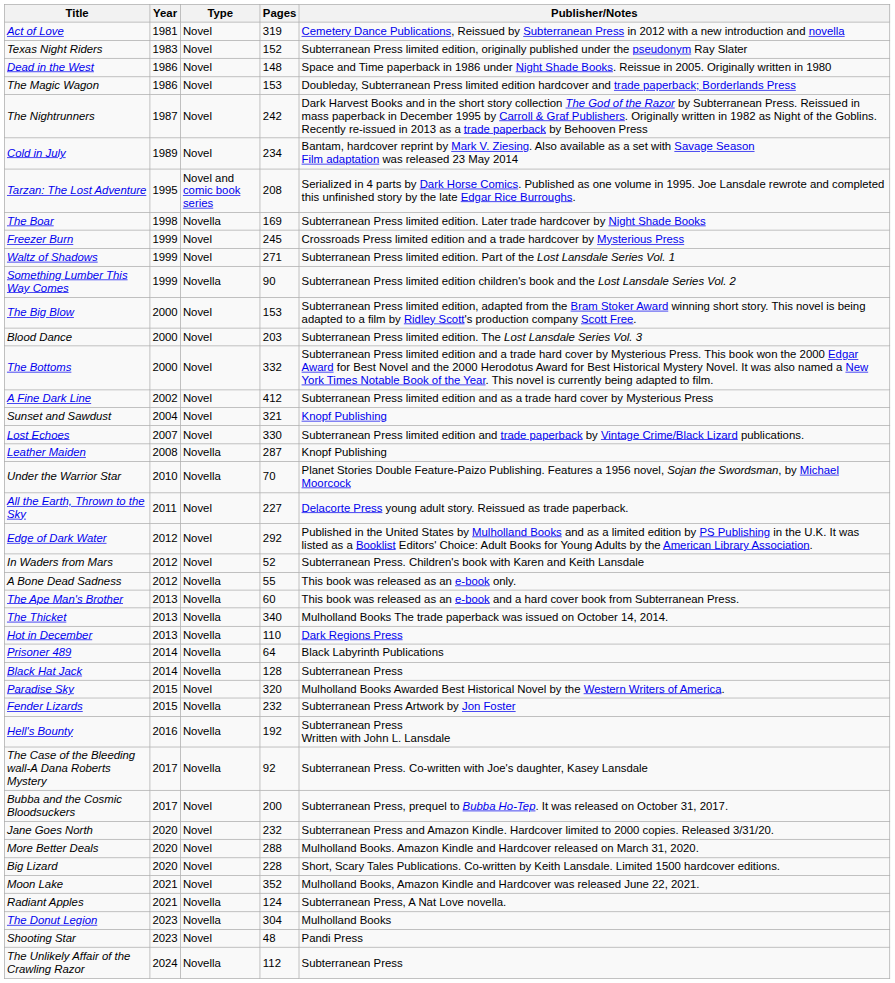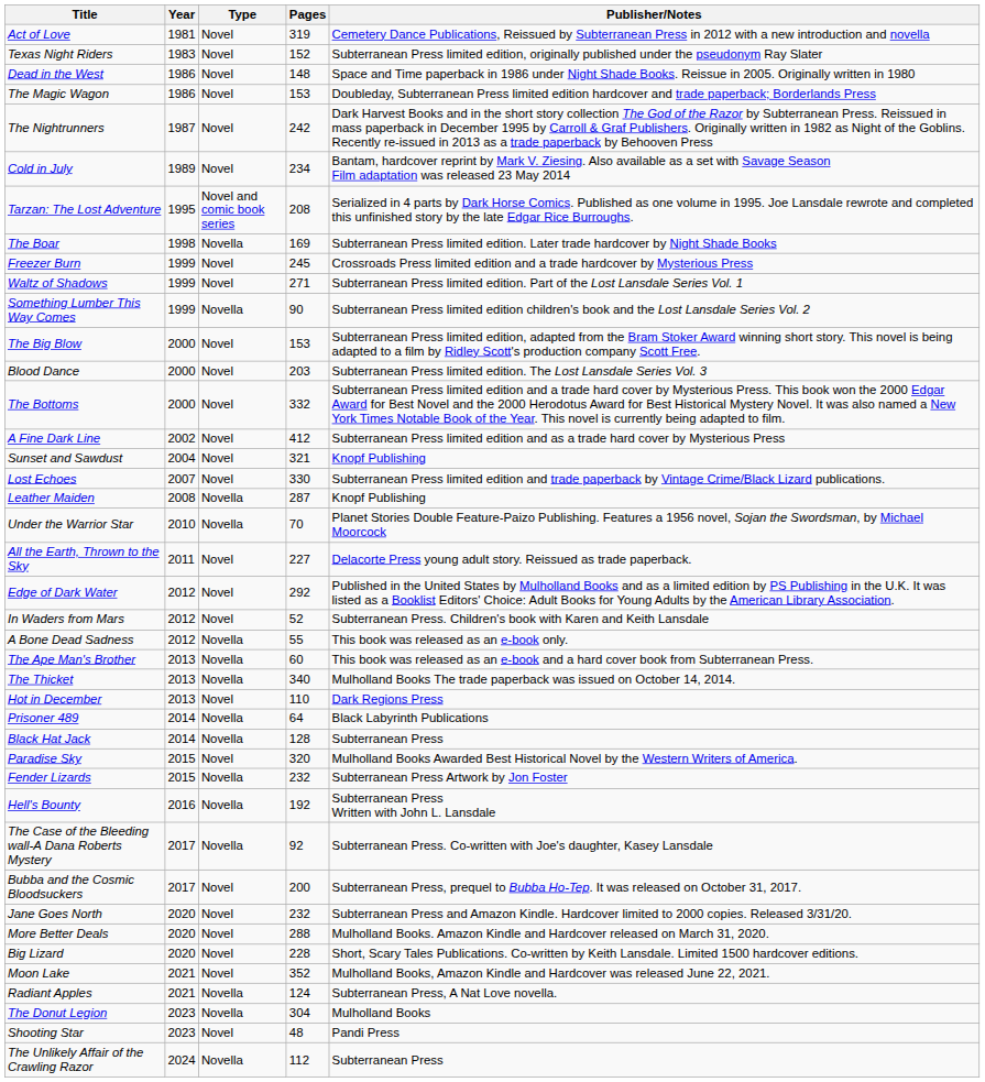 <table class="wikitable sortable">
 <tr>
 <th>Title</th>
 <th>Year</th>
 <th>Type</th>
 <th>Pages</th>
 <th>Publisher/Notes</th>
 </tr>
 <tr>
 <td><em><a href='#'>Act of Love</a></em></td>
 <td>1981</td>
 <td>Novel</td>
 <td>319</td>
 <td><a href='#'>Cemetery Dance Publications</a>, Reissued by <a href='#'>Subterranean Press</a> in 2012 with a new introduction and <a href='#'>novella</a></td>
 </tr>
 <tr>
 <td><em>Texas Night Riders</em></td>
 <td>1983</td>
 <td>Novel</td>
 <td>152</td>
 <td>Subterranean Press limited edition, originally published under the <a href='#'>pseudonym</a> Ray Slater</td>
 </tr>
 <tr>
 <td><em><a href='#'>Dead in the West</a></em></td>
 <td>1986</td>
 <td>Novel</td>
 <td>148</td>
 <td>Space and Time paperback in 1986 under <a href='#'>Night Shade Books</a>. Reissue in 2005. Originally written in 1980</td>
 </tr>
 <tr>
 <td><em>The Magic Wagon</em></td>
 <td>1986</td>
 <td>Novel</td>
 <td>153</td>
 <td>Doubleday, Subterranean Press limited edition hardcover and <a href='#'>trade paperback; Borderlands Press</a></td>
 </tr>
 <tr>
 <td><em>The Nightrunners</em></td>
 <td>1987</td>
 <td>Novel</td>
 <td>242</td>
 <td>Dark Harvest Books and in the short story collection <em><a href='#'>The God of the Razor</a></em> by Subterranean Press. Reissued in mass paperback in December 1995 by <a href='#'>Carroll & Graf Publishers</a>. Originally written in 1982 as Night of the Goblins. Recently re-issued in 2013 as a <a href='#'>trade paperback</a> by Behooven Press</td>
 </tr>
 <tr>
 <td><em><a href='#'>Cold in July</a></em></td>
 <td>1989</td>
 <td>Novel</td>
 <td>234</td>
 <td>Bantam, hardcover reprint by <a href='#'>Mark V. Ziesing</a>. Also available as a set with <a href='#'>Savage Season</a><br><a href='#'>Film adaptation</a> was released 23 May 2014</td>
 </tr>
 <tr>
 <td><em><a href='#'>Tarzan: The Lost Adventure</a></em></td>
 <td>1995</td>
 <td>Novel and <a href='#'>comic book series</a></td>
 <td>208</td>
 <td>Serialized in 4 parts by <a href='#'>Dark Horse Comics</a>. Published as one volume in 1995. Joe Lansdale rewrote and completed this unfinished story by the late <a href='#'>Edgar Rice Burroughs</a>.</td>
 </tr>
 <tr>
 <td><em><a href='#'>The Boar</a></em></td>
 <td>1998</td>
 <td>Novella</td>
 <td>169</td>
 <td>Subterranean Press limited edition. Later trade hardcover by <a href='#'>Night Shade Books</a></td>
 </tr>
 <tr>
 <td><em><a href='#'>Freezer Burn</a></em></td>
 <td>1999</td>
 <td>Novel</td>
 <td>245</td>
 <td>Crossroads Press limited edition and a trade hardcover by <a href='#'>Mysterious Press</a></td>
 </tr>
 <tr>
 <td><em><a href='#'>Waltz of Shadows</a></em></td>
 <td>1999</td>
 <td>Novel</td>
 <td>271</td>
 <td>Subterranean Press limited edition. Part of the <em>Lost Lansdale Series Vol. 1</em></td>
 </tr>
 <tr>
 <td><em><a href='#'>Something Lumber This Way Comes</a></em></td>
 <td>1999</td>
 <td>Novella</td>
 <td>90</td>
 <td>Subterranean Press limited edition children's book and the <em>Lost Lansdale Series Vol. 2</em></td>
 </tr>
 <tr>
 <td><em><a href='#'>The Big Blow</a></em></td>
 <td>2000</td>
 <td>Novel</td>
 <td>153</td>
 <td>Subterranean Press limited edition, adapted from the <a href='#'>Bram Stoker Award</a> winning short story. This novel is being adapted to a film by <a href='#'>Ridley Scott</a>'s production company <a href='#'>Scott Free</a>.</td>
 </tr>
 <tr>
 <td><em>Blood Dance</em></td>
 <td>2000</td>
 <td>Novel</td>
 <td>203</td>
 <td>Subterranean Press limited edition. The <em>Lost Lansdale Series Vol. 3</em></td>
 </tr>
 <tr>
 <td><a href='#'><em>The Bottoms</em></a></td>
 <td>2000</td>
 <td>Novel</td>
 <td>332</td>
 <td>Subterranean Press limited edition and a trade hard cover by Mysterious Press. This book won the 2000 <a href='#'>Edgar Award</a> for Best Novel and the 2000 Herodotus Award for Best Historical Mystery Novel. It was also named a <a href='#'>New York Times Notable Book of the Year</a>. This novel is currently being adapted to film.</td>
 </tr>
 <tr>
 <td><em><a href='#'>A Fine Dark Line</a></em></td>
 <td>2002</td>
 <td>Novel</td>
 <td>412</td>
 <td>Subterranean Press limited edition and as a trade hard cover by Mysterious Press</td>
 </tr>
 <tr>
 <td><em>Sunset and Sawdust</em></td>
 <td>2004</td>
 <td>Novel</td>
 <td>321</td>
 <td><a href='#'>Knopf Publishing</a></td>
 </tr>
 <tr>
 <td><em><a href='#'>Lost Echoes</a></em></td>
 <td>2007</td>
 <td>Novel</td>
 <td>330</td>
 <td>Subterranean Press limited edition and <a href='#'>trade paperback</a> by <a href='#'>Vintage Crime/Black Lizard</a> publications.</td>
 </tr>
 <tr>
 <td><em><a href='#'>Leather Maiden</a></em></td>
 <td>2008</td>
 <td>Novella</td>
 <td>287</td>
 <td>Knopf Publishing</td>
 </tr>
 <tr>
 <td><em>Under the Warrior Star</em></td>
 <td>2010</td>
 <td>Novella</td>
 <td>70</td>
 <td>Planet Stories Double Feature-Paizo Publishing. Features a 1956 novel, <em>Sojan the Swordsman</em>, by <a href='#'>Michael Moorcock</a></td>
 </tr>
 <tr>
 <td><em><a href='#'>All the Earth, Thrown to the Sky</a></em></td>
 <td>2011</td>
 <td>Novel</td>
 <td>227</td>
 <td><a href='#'>Delacorte Press</a> young adult story. Reissued as trade paperback.</td>
 </tr>
 <tr>
 <td><em><a href='#'>Edge of Dark Water</a></em></td>
 <td>2012</td>
 <td>Novel</td>
 <td>292</td>
 <td>Published in the United States by <a href='#'>Mulholland Books</a> and as a limited edition by <a href='#'>PS Publishing</a> in the U.K. It was listed as a <a href='#'>Booklist</a> Editors' Choice: Adult Books for Young Adults by the <a href='#'>American Library Association</a>.</td>
 </tr>
 <tr>
 <td><em>In Waders from Mars</em></td>
 <td>2012</td>
 <td>Novel</td>
 <td>52</td>
 <td>Subterranean Press. Children's book with Karen and Keith Lansdale</td>
 </tr>
 <tr>
 <td><em>A Bone Dead Sadness</em></td>
 <td>2012</td>
 <td>Novella</td>
 <td>55</td>
 <td>This book was released as an <a href='#'>e-book</a> only.</td>
 </tr>
 <tr>
 <td><em><a href='#'>The Ape Man's Brother</a></em></td>
 <td>2013</td>
 <td>Novella</td>
 <td>60</td>
 <td>This book was released as an <a href='#'>e-book</a> and a hard cover book from Subterranean Press.</td>
 </tr>
 <tr>
 <td><em><a href='#'>The Thicket</a></em></td>
 <td>2013</td>
 <td>Novella</td>
 <td>340</td>
 <td>Mulholland Books The trade paperback was issued on October 14, 2014.</td>
 </tr>
 <tr>
 <td><em><a href='#'>Hot in December</a></em></td>
 <td>2013</td>
-<td>Novella</td>
+<td>Novel</td>
 <td>110</td>
 <td><a href='#'>Dark Regions Press</a></td>
 </tr>
 <tr>
 <td><em><a href='#'>Prisoner 489</a></em></td>
 <td>2014</td>
 <td>Novella</td>
 <td>64</td>
 <td>Black Labyrinth Publications</td>
 </tr>
 <tr>
 <td><em> <a href='#'>Black Hat Jack</a></em></td>
 <td>2014</td>
 <td>Novella</td>
 <td>128</td>
 <td>Subterranean Press</td>
 </tr>
 <tr>
 <td><em><a href='#'>Paradise Sky</a></em></td>
 <td>2015</td>
 <td>Novel</td>
 <td>320</td>
 <td>Mulholland Books Awarded Best Historical Novel by the <a href='#'>Western Writers of America</a>.</td>
 </tr>
 <tr>
 <td><em><a href='#'>Fender Lizards</a></em></td>
 <td>2015</td>
 <td>Novella</td>
 <td>232</td>
 <td>Subterranean Press Artwork by <a href='#'>Jon Foster</a></td>
 </tr>
 <tr>
 <td><em><a href='#'>Hell's Bounty</a></em></td>
 <td>2016</td>
 <td>Novella</td>
 <td>192</td>
 <td>Subterranean Press<br>Written with John L. Lansdale</td>
 </tr>
 <tr>
 <td><em>The Case of the Bleeding wall-A Dana Roberts Mystery</em></td>
 <td>2017</td>
 <td>Novella</td>
 <td>92</td>
 <td>Subterranean Press. Co-written with Joe's daughter, Kasey Lansdale</td>
 </tr>
 <tr>
 <td><em>Bubba and the Cosmic Bloodsuckers</em></td>
 <td>2017</td>
 <td>Novel</td>
 <td>200</td>
 <td>Subterranean Press, prequel to <em><a href='#'>Bubba Ho-Tep</a></em>. It was released on October 31, 2017.</td>
 </tr>
 <tr>
 <td><em>Jane Goes North</em></td>
 <td>2020</td>
 <td>Novel</td>
 <td>232</td>
 <td>Subterranean Press and Amazon Kindle. Hardcover limited to 2000 copies. Released 3/31/20.</td>
 </tr>
 <tr>
 <td><em>More Better Deals</em></td>
 <td>2020</td>
 <td>Novel</td>
 <td>288</td>
 <td>Mulholland Books. Amazon Kindle and Hardcover released on March 31, 2020.</td>
 </tr>
 <tr>
 <td><em>Big Lizard </em></td>
 <td>2020</td>
 <td>Novel</td>
 <td>228</td>
 <td>Short, Scary Tales Publications. Co-written by Keith Lansdale. Limited 1500 hardcover editions.</td>
 </tr>
 <tr>
 <td><em>Moon Lake</em></td>
 <td>2021</td>
 <td>Novel</td>
 <td>352</td>
 <td>Mulholland Books, Amazon Kindle and Hardcover was released June 22, 2021.</td>
 </tr>
 <tr>
 <td><em>Radiant Apples</em></td>
 <td>2021</td>
 <td>Novella</td>
 <td>124</td>
 <td>Subterranean Press, A Nat Love novella.</td>
 </tr>
 <tr>
 <td><em><a href='#'>The Donut Legion</a></em></td>
 <td>2023</td>
 <td>Novella</td>
 <td>304</td>
 <td>Mulholland Books</td>
 </tr>
 <tr>
 <td><em>Shooting Star</em></td>
 <td>2023</td>
 <td>Novel</td>
 <td>48</td>
 <td>Pandi Press</td>
 </tr>
 <tr>
 <td><em>The Unlikely Affair of the Crawling Razor</em></td>
 <td>2024</td>
 <td>Novella</td>
 <td>112</td>
 <td>Subterranean Press</td>
 </tr>
 </table>
